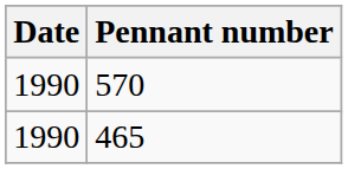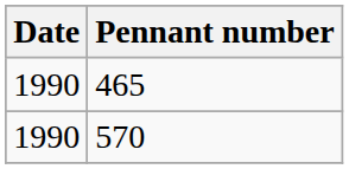 <table class="wikitable">
 <tr>
 <th>Date</th>
 <th>Pennant number</th>
 </tr>
 <tr>
 <td>1990</td>
-<td>570</td>
+<td>465</td>
 </tr>
 <tr>
 <td>1990</td>
-<td>465</td>
+<td>570</td>
 </tr>
 </table>
